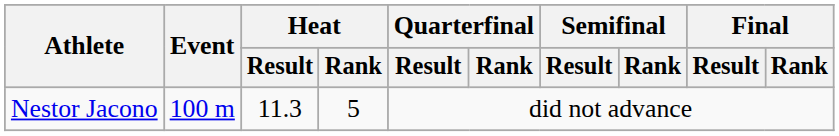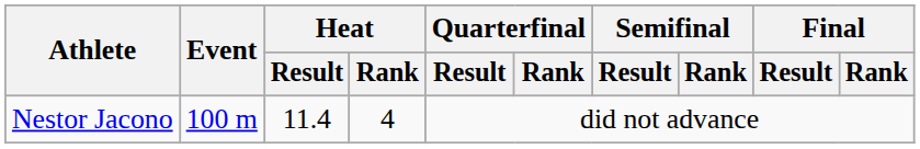 <table class="wikitable" style="font-size:90%">
 <tr>
 <th rowspan=2>Athlete</th>
 <th rowspan=2>Event</th>
 <th colspan=2>Heat</th>
 <th colspan=2>Quarterfinal</th>
 <th colspan=2>Semifinal</th>
 <th colspan=2>Final</th>
 </tr>
 <tr style="font-size:95%">
 <th>Result</th>
 <th>Rank</th>
 <th>Result</th>
 <th>Rank</th>
 <th>Result</th>
 <th>Rank</th>
 <th>Result</th>
 <th>Rank</th>
 </tr>
 <tr align=center>
 <td align=left><a href='#'>Nestor Jacono</a></td>
 <td align=left rowspan=3><a href='#'>100 m</a></td>
-<td>11.3</td>
-<td>5</td>
+<td>11.4</td>
+<td>4</td>
 <td colspan=6>did not advance</td>
 </tr>
 </table>
